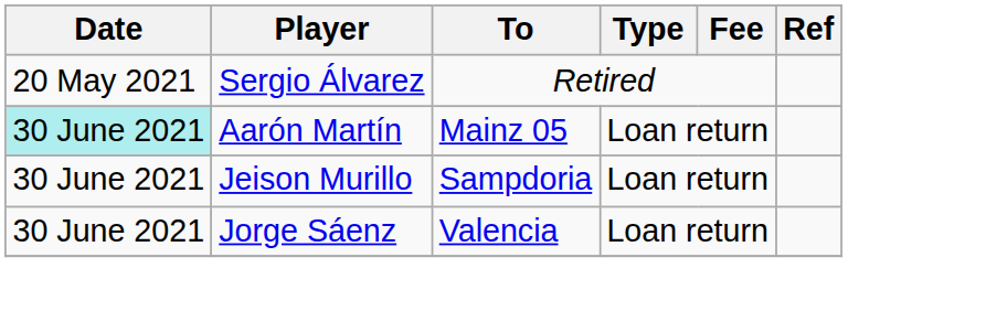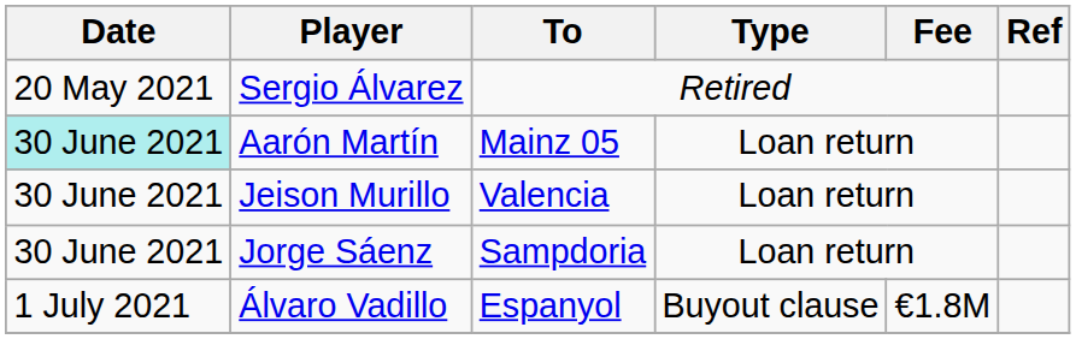 <table class="wikitable">
 <tr>
 <th>Date</th>
 <th>Player</th>
 <th>To</th>
 <th>Type</th>
 <th>Fee</th>
 <th>Ref</th>
 </tr>
 <tr>
 <td>20 May 2021</td>
 <td> <a href='#'>Sergio Álvarez</a></td>
 <td colspan=3 align=center><em>Retired</em></td>
 <td align=center></td>
 </tr>
 <tr>
 <td style="background: paleturquoise;">30 June 2021</td>
 <td> <a href='#'>Aarón Martín</a></td>
 <td> <a href='#'>Mainz 05</a></td>
 <td align=center colspan=2>Loan return</td>
 <td align=center></td>
 </tr>
 <tr>
 <td>30 June 2021</td>
 <td> <a href='#'>Jeison Murillo</a></td>
-<td> <a href='#'>Sampdoria</a></td>
+<td><a href='#'>Valencia</a></td>
 <td align=center colspan=2>Loan return</td>
 <td align=center></td>
 </tr>
 <tr>
 <td>30 June 2021</td>
 <td> <a href='#'>Jorge Sáenz</a></td>
-<td><a href='#'>Valencia</a></td>
+<td> <a href='#'>Sampdoria</a></td>
 <td align=center colspan=2>Loan return</td>
+<td align=center></td>
+</tr>
+<tr>
+<td>1 July 2021</td>
+<td> <a href='#'>Álvaro Vadillo</a></td>
+<td><a href='#'>Espanyol</a></td>
+<td align=center>Buyout clause</td>
+<td align=center>€1.8M</td>
 <td align=center></td>
 </tr>
 <tr>
 </tr>
 </table>
